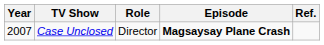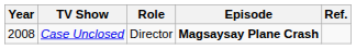 <table class="sortable wikitable plainrowheaders">
 <tr>
 <th>Year</th>
 <th>TV Show</th>
 <th>Role</th>
 <th>Episode</th>
 <th class="unsortable">Ref.</th>
 </tr>
 <tr>
-<td>2007</td>
+<td>2008</td>
 <td><a href='#'><em>Case Unclosed</em></a></td>
 <td>Director</td>
 <td><strong>Magsaysay Plane Crash</strong></td>
 <td></td>
 </tr>
 </table>
